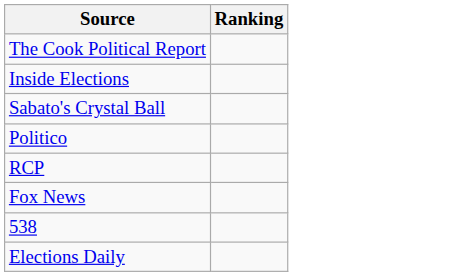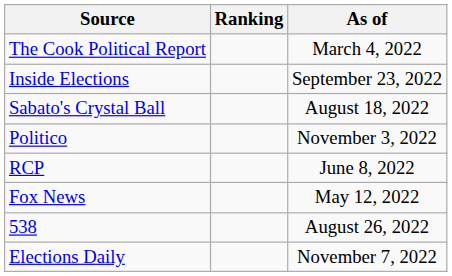 <table class="wikitable" style="text-align:center">
 <tr>
 <th>Source</th>
 <th>Ranking</th>
+<th>As of</th>
 </tr>
 <tr>
 <td align=left><a href='#'>The Cook Political Report</a></td>
 <td></td>
+<td>March 4, 2022</td>
 </tr>
 <tr>
 <td align=left><a href='#'>Inside Elections</a></td>
 <td></td>
+<td>September 23, 2022</td>
 </tr>
 <tr>
 <td align=left><a href='#'>Sabato's Crystal Ball</a></td>
 <td></td>
+<td>August 18, 2022</td>
 </tr>
 <tr>
 <td align=left><a href='#'>Politico</a></td>
 <td></td>
+<td>November 3, 2022</td>
 </tr>
 <tr>
 <td align=left><a href='#'>RCP</a></td>
 <td></td>
+<td>June 8, 2022</td>
 </tr>
 <tr>
 <td align=left><a href='#'>Fox News</a></td>
 <td></td>
+<td>May 12, 2022</td>
 </tr>
 <tr>
 <td align="left"><a href='#'>538</a></td>
 <td></td>
+<td>August 26, 2022</td>
 </tr>
 <tr>
 <td align="left"><a href='#'>Elections Daily</a></td>
 <td></td>
+<td>November 7, 2022</td>
 </tr>
 </table>
